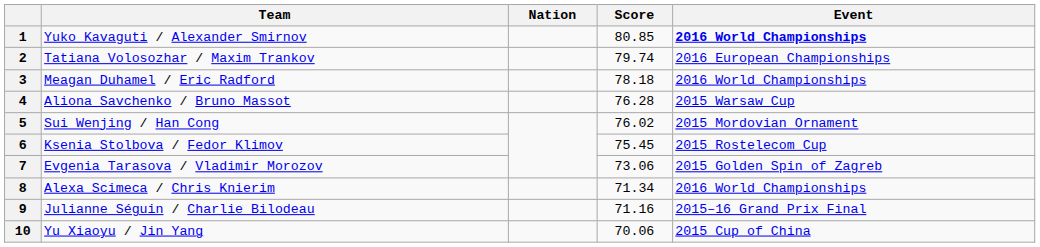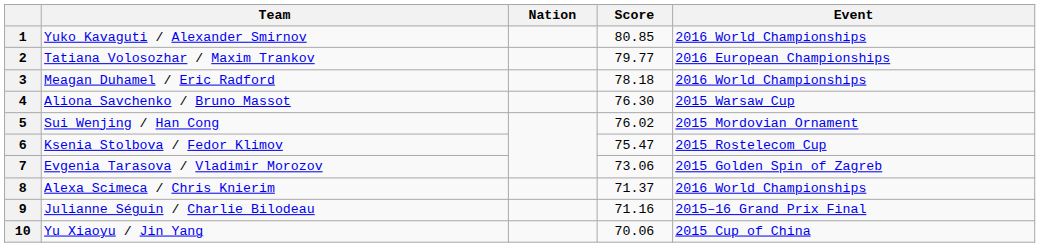 <table class="wikitable sortable" style="text-align:left; width:80%">
 <tr>
 <th scope="col"></th>
 <th scope="col">Team</th>
 <th scope="col">Nation</th>
 <th scope="col">Score</th>
 <th scope="col">Event</th>
 </tr>
 <tr>
 <th scope="row">1</th>
 <td><a href='#'>Yuko Kavaguti</a> / <a href='#'>Alexander Smirnov</a></td>
 <td></td>
 <td style="text-align:center;">80.85</td>
-<td><strong><a href='#'>2016 World Championships</a></strong></td>
+<td><a href='#'>2016 World Championships</a></td>
 </tr>
 <tr>
 <th scope="row">2</th>
 <td><a href='#'>Tatiana Volosozhar</a> / <a href='#'>Maxim Trankov</a></td>
 <td></td>
-<td style="text-align:center;">79.74</td>
+<td style="text-align:center;">79.77</td>
 <td><a href='#'>2016 European Championships</a></td>
 </tr>
 <tr>
 <th scope="row">3</th>
 <td><a href='#'>Meagan Duhamel</a> / <a href='#'>Eric Radford</a></td>
 <td></td>
 <td style="text-align:center;">78.18</td>
 <td><a href='#'>2016 World Championships</a></td>
 </tr>
 <tr>
 <th scope="row">4</th>
 <td><a href='#'>Aliona Savchenko</a> / <a href='#'>Bruno Massot</a></td>
 <td></td>
-<td style="text-align:center;">76.28</td>
+<td style="text-align:center;">76.30</td>
 <td><a href='#'>2015 Warsaw Cup</a></td>
 </tr>
 <tr>
 <th scope="row">5</th>
 <td><a href='#'>Sui Wenjing</a> / <a href='#'>Han Cong</a></td>
 <td rowspan="3"></td>
 <td style="text-align:center;">76.02</td>
 <td><a href='#'>2015 Mordovian Ornament</a></td>
 </tr>
 <tr>
 <th scope="row">6</th>
 <td><a href='#'>Ksenia Stolbova</a> / <a href='#'>Fedor Klimov</a></td>
-<td style="text-align:center;">75.45</td>
+<td style="text-align:center;">75.47</td>
 <td><a href='#'>2015 Rostelecom Cup</a></td>
 </tr>
 <tr>
 <th scope="row">7</th>
 <td><a href='#'>Evgenia Tarasova</a> / <a href='#'>Vladimir Morozov</a></td>
 <td style="text-align:center;">73.06</td>
 <td><a href='#'>2015 Golden Spin of Zagreb</a></td>
 </tr>
 <tr>
 <th scope="row">8</th>
 <td><a href='#'>Alexa Scimeca</a> / <a href='#'>Chris Knierim</a></td>
 <td></td>
-<td style="text-align:center;">71.34</td>
+<td style="text-align:center;">71.37</td>
 <td><a href='#'>2016 World Championships</a></td>
 </tr>
 <tr>
 <th scope="row">9</th>
 <td><a href='#'>Julianne Séguin</a> / <a href='#'>Charlie Bilodeau</a></td>
 <td></td>
 <td style="text-align:center;">71.16</td>
 <td><a href='#'>2015–16 Grand Prix Final</a></td>
 </tr>
 <tr>
 <th scope="row">10</th>
 <td><a href='#'>Yu Xiaoyu</a> / <a href='#'>Jin Yang</a></td>
 <td></td>
 <td style="text-align:center;">70.06</td>
 <td><a href='#'>2015 Cup of China</a></td>
 </tr>
 </table>
